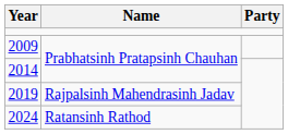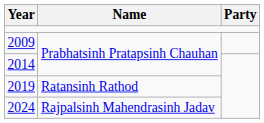 <table class="wikitable sortable">
 <tr>
 <th>Year</th>
 <th>Name</th>
 <th colspan=2>Party</th>
 </tr>
 <tr>
 <td colspan="4"></td>
 </tr>
 <tr>
 <td><a href='#'>2009</a></td>
 <td rowspan="2"><a href='#'>Prabhatsinh Pratapsinh Chauhan</a></td>
 <td></td>
 </tr>
 <tr>
 <td><a href='#'>2014</a></td>
 </tr>
 <tr>
 <td><a href='#'>2019</a></td>
-<td><a href='#'>Rajpalsinh Mahendrasinh Jadav</a></td>
+<td><a href='#'>Ratansinh Rathod</a></td>
 </tr>
 <tr>
 <td><a href='#'>2024</a></td>
-<td><a href='#'>Ratansinh Rathod</a></td>
+<td><a href='#'>Rajpalsinh Mahendrasinh Jadav</a></td>
 </tr>
 </table>
